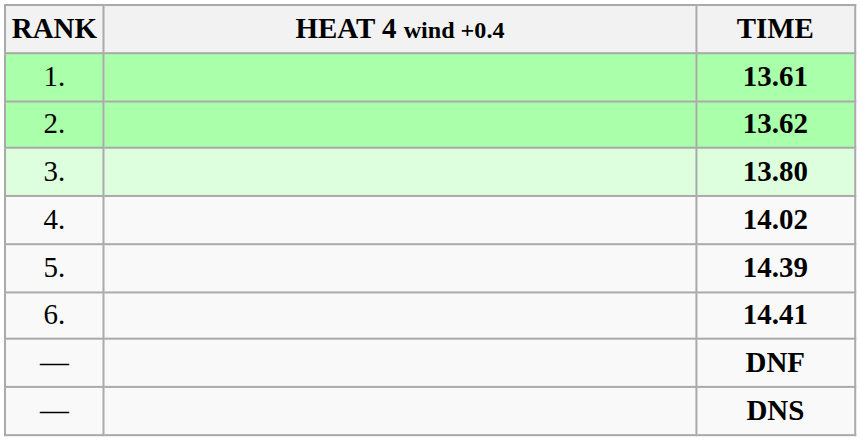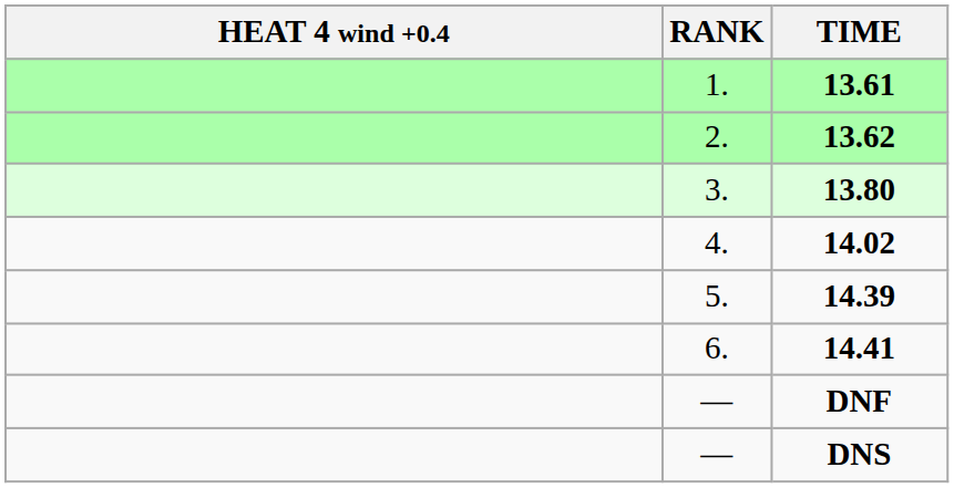 <table class="wikitable" style="border-collapse: collapse; font-size: 90%;">
 <tr>
+<th style="width: 20em">HEAT 4 <small>wind +0.4</small></th>
 <th>RANK</th>
-<th style="width: 20em">HEAT 4 <small>wind +0.4</small></th>
 <th style="width: 5em">TIME</th>
 </tr>
 <tr style="background:#aaffaa;">
+<td></td>
 <td align="center">1.</td>
-<td></td>
 <td align="center"><strong>13.61</strong></td>
 </tr>
 <tr style="background:#aaffaa;">
+<td></td>
 <td align="center">2.</td>
-<td></td>
 <td align="center"><strong>13.62</strong></td>
 </tr>
 <tr style="background:#ddffdd;">
+<td></td>
 <td align="center">3.</td>
-<td></td>
 <td align="center"><strong>13.80</strong></td>
 </tr>
 <tr>
+<td></td>
 <td align="center">4.</td>
-<td></td>
 <td align="center"><strong>14.02</strong></td>
 </tr>
 <tr>
+<td></td>
 <td align="center">5.</td>
-<td></td>
 <td align="center"><strong>14.39</strong></td>
 </tr>
 <tr>
+<td></td>
 <td align="center">6.</td>
-<td></td>
 <td align="center"><strong>14.41</strong></td>
 </tr>
 <tr>
+<td></td>
 <td align="center">—</td>
-<td></td>
 <td align="center"><strong>DNF</strong></td>
 </tr>
 <tr>
+<td></td>
 <td align="center">—</td>
-<td></td>
 <td align="center"><strong>DNS</strong></td>
 </tr>
 </table>
